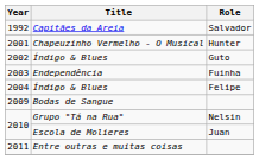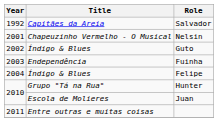 <table class="wikitable" style="font-size: 90%;">
 <tr>
 <th>Year</th>
 <th>Title</th>
 <th>Role</th>
 </tr>
 <tr>
 <td>1992</td>
 <td><em><a href='#'>Capitães da Areia</a></em></td>
 <td>Salvador</td>
 </tr>
 <tr>
 <td>2001</td>
 <td><em>Chapeuzinho Vermelho - O Musical</em></td>
-<td>Hunter</td>
+<td>Nelsin</td>
 </tr>
 <tr>
 <td>2002</td>
 <td><em>Índigo & Blues</em></td>
 <td>Guto</td>
 </tr>
 <tr>
 <td>2003</td>
 <td><em>Endependência</em></td>
 <td>Fuinha</td>
 </tr>
 <tr>
 <td>2004</td>
 <td><em>Índigo & Blues</em></td>
 <td>Felipe</td>
 </tr>
 <tr>
-<td>2009</td>
-<td><em>Bodas de Sangue</em></td>
-<td></td>
-</tr>
-<tr>
 <td rowspan="2">2010</td>
 <td><em>Grupo "Tá na Rua"</em></td>
-<td>Nelsin</td>
+<td>Hunter</td>
 </tr>
 <tr>
 <td><em>Escola de Molieres</em></td>
 <td>Juan</td>
 </tr>
 <tr>
 <td>2011</td>
 <td><em>Entre outras e muitas coisas</em></td>
 <td></td>
 </tr>
 <tr>
 </tr>
 </table>
